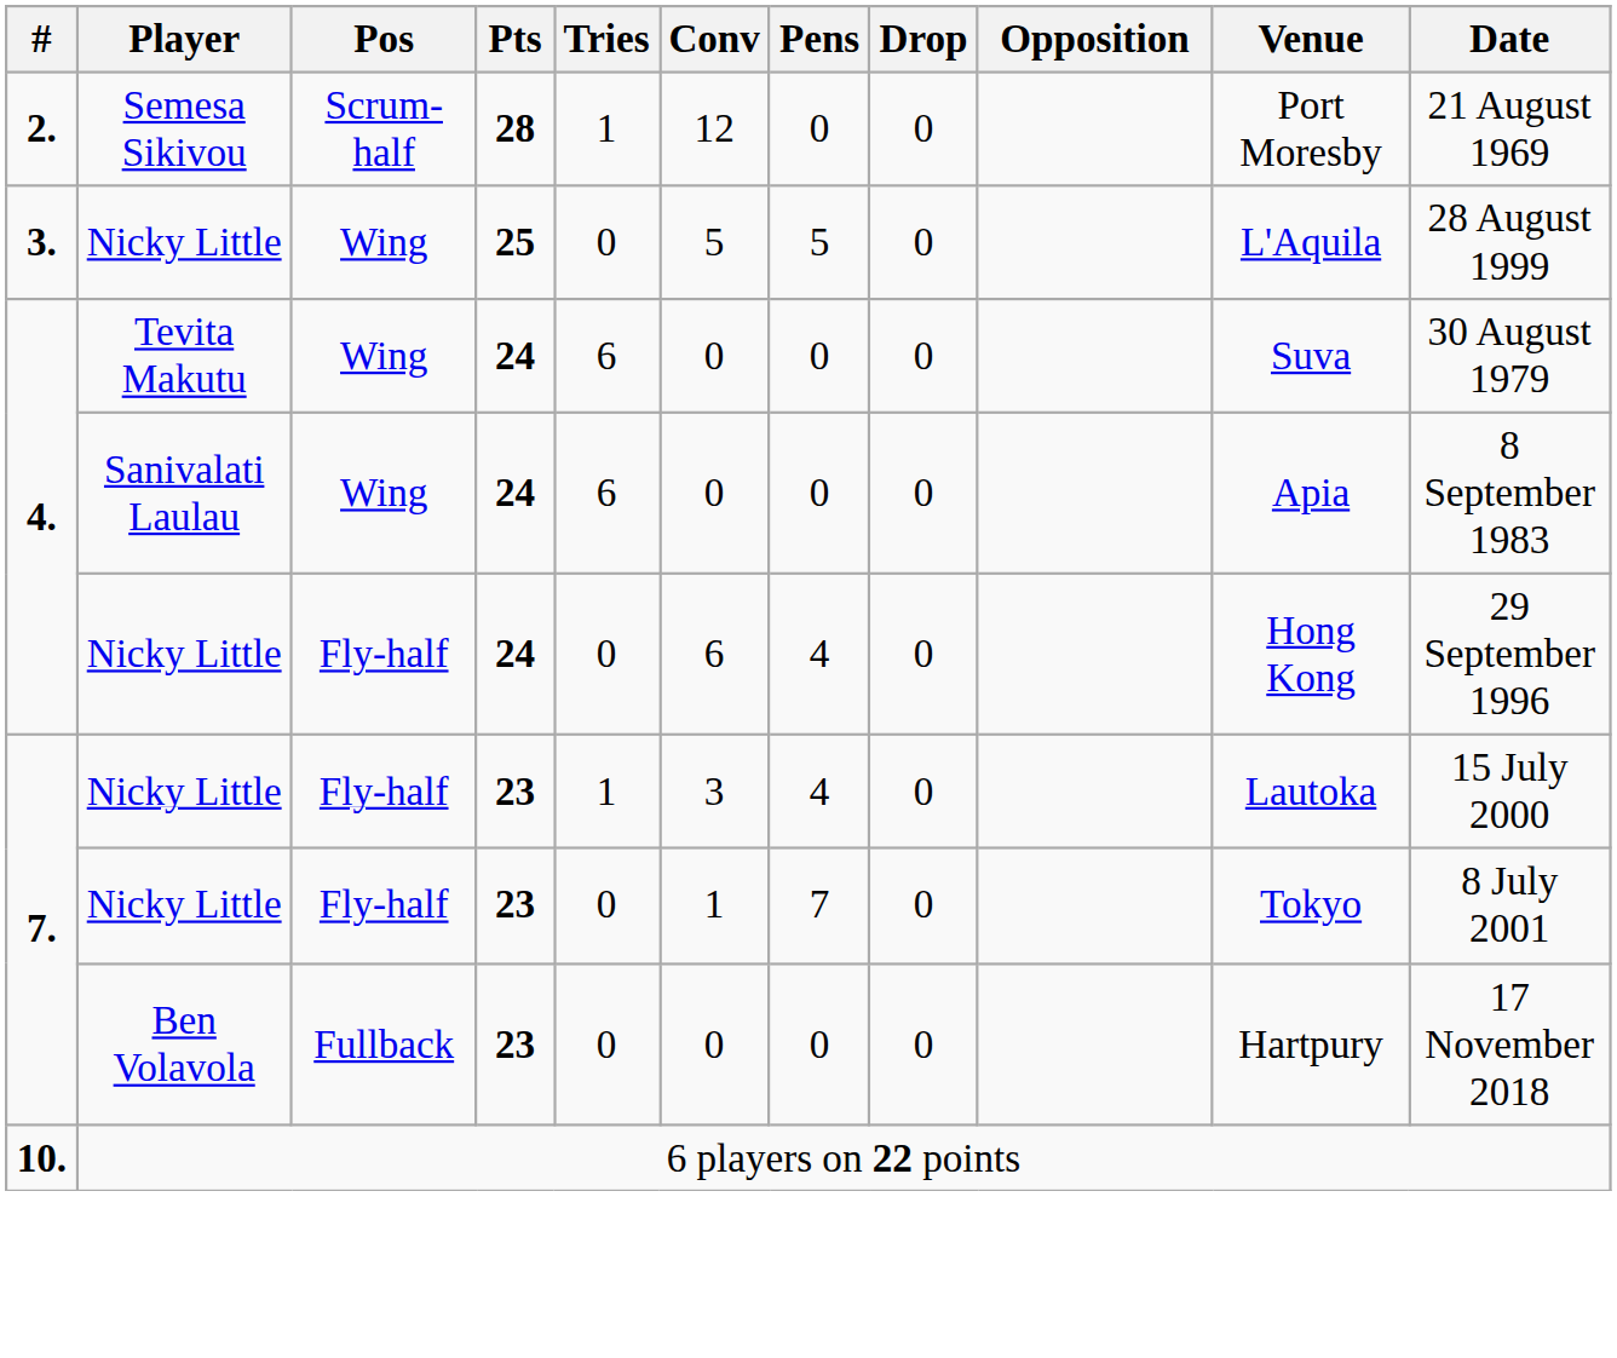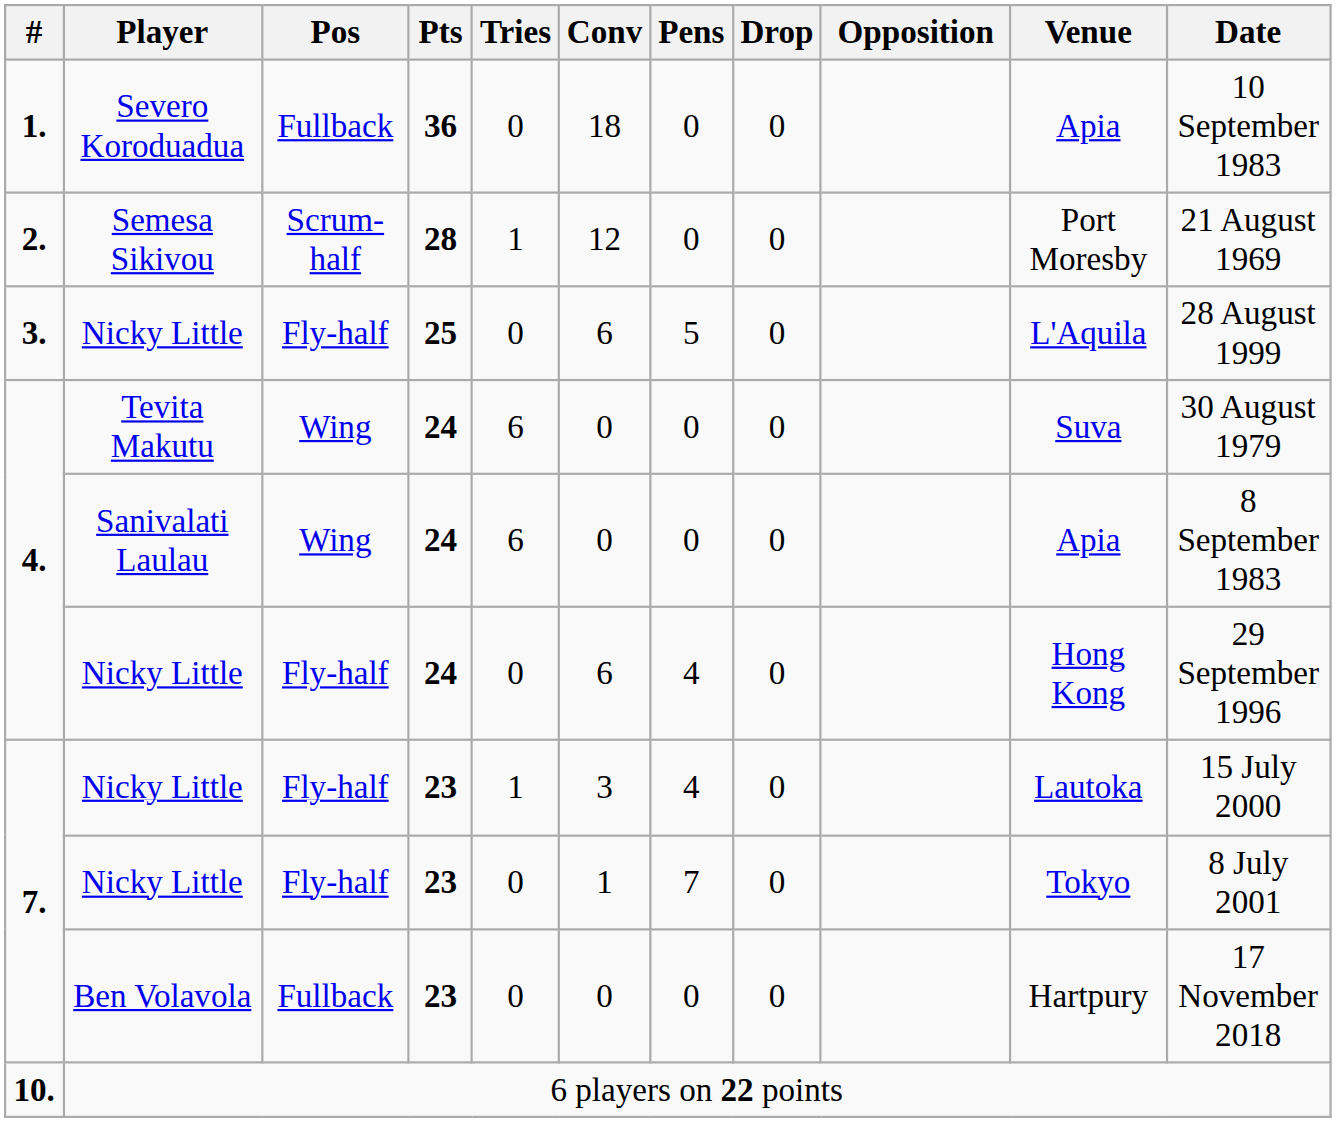 <table class="wikitable" style="font-size:95%; text-align:center;">
 <tr>
 <th style="width:25px;">#</th>
 <th style="width:162px;">Player</th>
 <th style="width:128px;">Pos</th>
 <th style="width:35px;">Pts</th>
 <th style="width:35px;">Tries</th>
 <th style="width:35px;">Conv</th>
 <th style="width:35px;">Pens</th>
 <th style="width:35px;">Drop</th>
 <th style="width:150px;">Opposition</th>
 <th style="width:150px;">Venue</th>
 <th style="width:95px;">Date</th>
+</tr>
+<tr>
+<td><strong>1.</strong></td>
+<td><a href='#'>Severo Koroduadua</a></td>
+<td><a href='#'>Fullback</a></td>
+<td><strong>36</strong></td>
+<td>0</td>
+<td>18</td>
+<td>0</td>
+<td>0</td>
+<td></td>
+<td> <a href='#'>Apia</a></td>
+<td>10 September 1983</td>
 </tr>
 <tr>
 <td><strong>2.</strong></td>
 <td><a href='#'>Semesa Sikivou</a></td>
 <td><a href='#'>Scrum-half</a></td>
 <td><strong>28</strong></td>
 <td>1</td>
 <td>12</td>
 <td>0</td>
 <td>0</td>
 <td></td>
 <td> Port Moresby</td>
 <td>21 August 1969</td>
 </tr>
 <tr>
 <td><strong>3.</strong></td>
 <td><a href='#'>Nicky Little</a></td>
-<td><a href='#'>Wing</a></td>
+<td><a href='#'>Fly-half</a></td>
 <td><strong>25</strong></td>
 <td>0</td>
-<td>5</td>
+<td>6</td>
 <td>5</td>
 <td>0</td>
 <td></td>
 <td> <a href='#'>L'Aquila</a></td>
 <td>28 August 1999</td>
 </tr>
 <tr>
 <td rowspan=3><strong>4.</strong></td>
 <td><a href='#'>Tevita Makutu</a></td>
 <td><a href='#'>Wing</a></td>
 <td><strong>24</strong></td>
 <td>6</td>
 <td>0</td>
 <td>0</td>
 <td>0</td>
 <td></td>
 <td> <a href='#'>Suva</a></td>
 <td>30 August 1979</td>
 </tr>
 <tr>
 <td><a href='#'>Sanivalati Laulau</a></td>
 <td><a href='#'>Wing</a></td>
 <td><strong>24</strong></td>
 <td>6</td>
 <td>0</td>
 <td>0</td>
 <td>0</td>
 <td></td>
 <td> <a href='#'>Apia</a></td>
 <td>8 September 1983</td>
 </tr>
 <tr>
 <td><a href='#'>Nicky Little</a></td>
 <td><a href='#'>Fly-half</a></td>
 <td><strong>24</strong></td>
 <td>0</td>
 <td>6</td>
 <td>4</td>
 <td>0</td>
 <td></td>
 <td> <a href='#'>Hong Kong</a></td>
 <td>29 September 1996</td>
 </tr>
 <tr>
 <td rowspan=3><strong>7.</strong></td>
 <td><a href='#'>Nicky Little</a></td>
 <td><a href='#'>Fly-half</a></td>
 <td><strong>23</strong></td>
 <td>1</td>
 <td>3</td>
 <td>4</td>
 <td>0</td>
 <td></td>
 <td> <a href='#'>Lautoka</a></td>
 <td>15 July 2000</td>
 </tr>
 <tr>
 <td><a href='#'>Nicky Little</a></td>
 <td><a href='#'>Fly-half</a></td>
 <td><strong>23</strong></td>
 <td>0</td>
 <td>1</td>
 <td>7</td>
 <td>0</td>
 <td></td>
 <td> <a href='#'>Tokyo</a></td>
 <td>8 July 2001</td>
 </tr>
 <tr>
 <td><a href='#'>Ben Volavola</a></td>
 <td><a href='#'>Fullback</a></td>
 <td><strong>23</strong></td>
 <td>0</td>
 <td>0</td>
 <td>0</td>
 <td>0</td>
 <td></td>
 <td> Hartpury</td>
 <td>17 November 2018</td>
 </tr>
 <tr>
 <td><strong>10.</strong></td>
 <td colspan=10>6 players on <strong>22</strong> points</td>
 </tr>
 </table>
